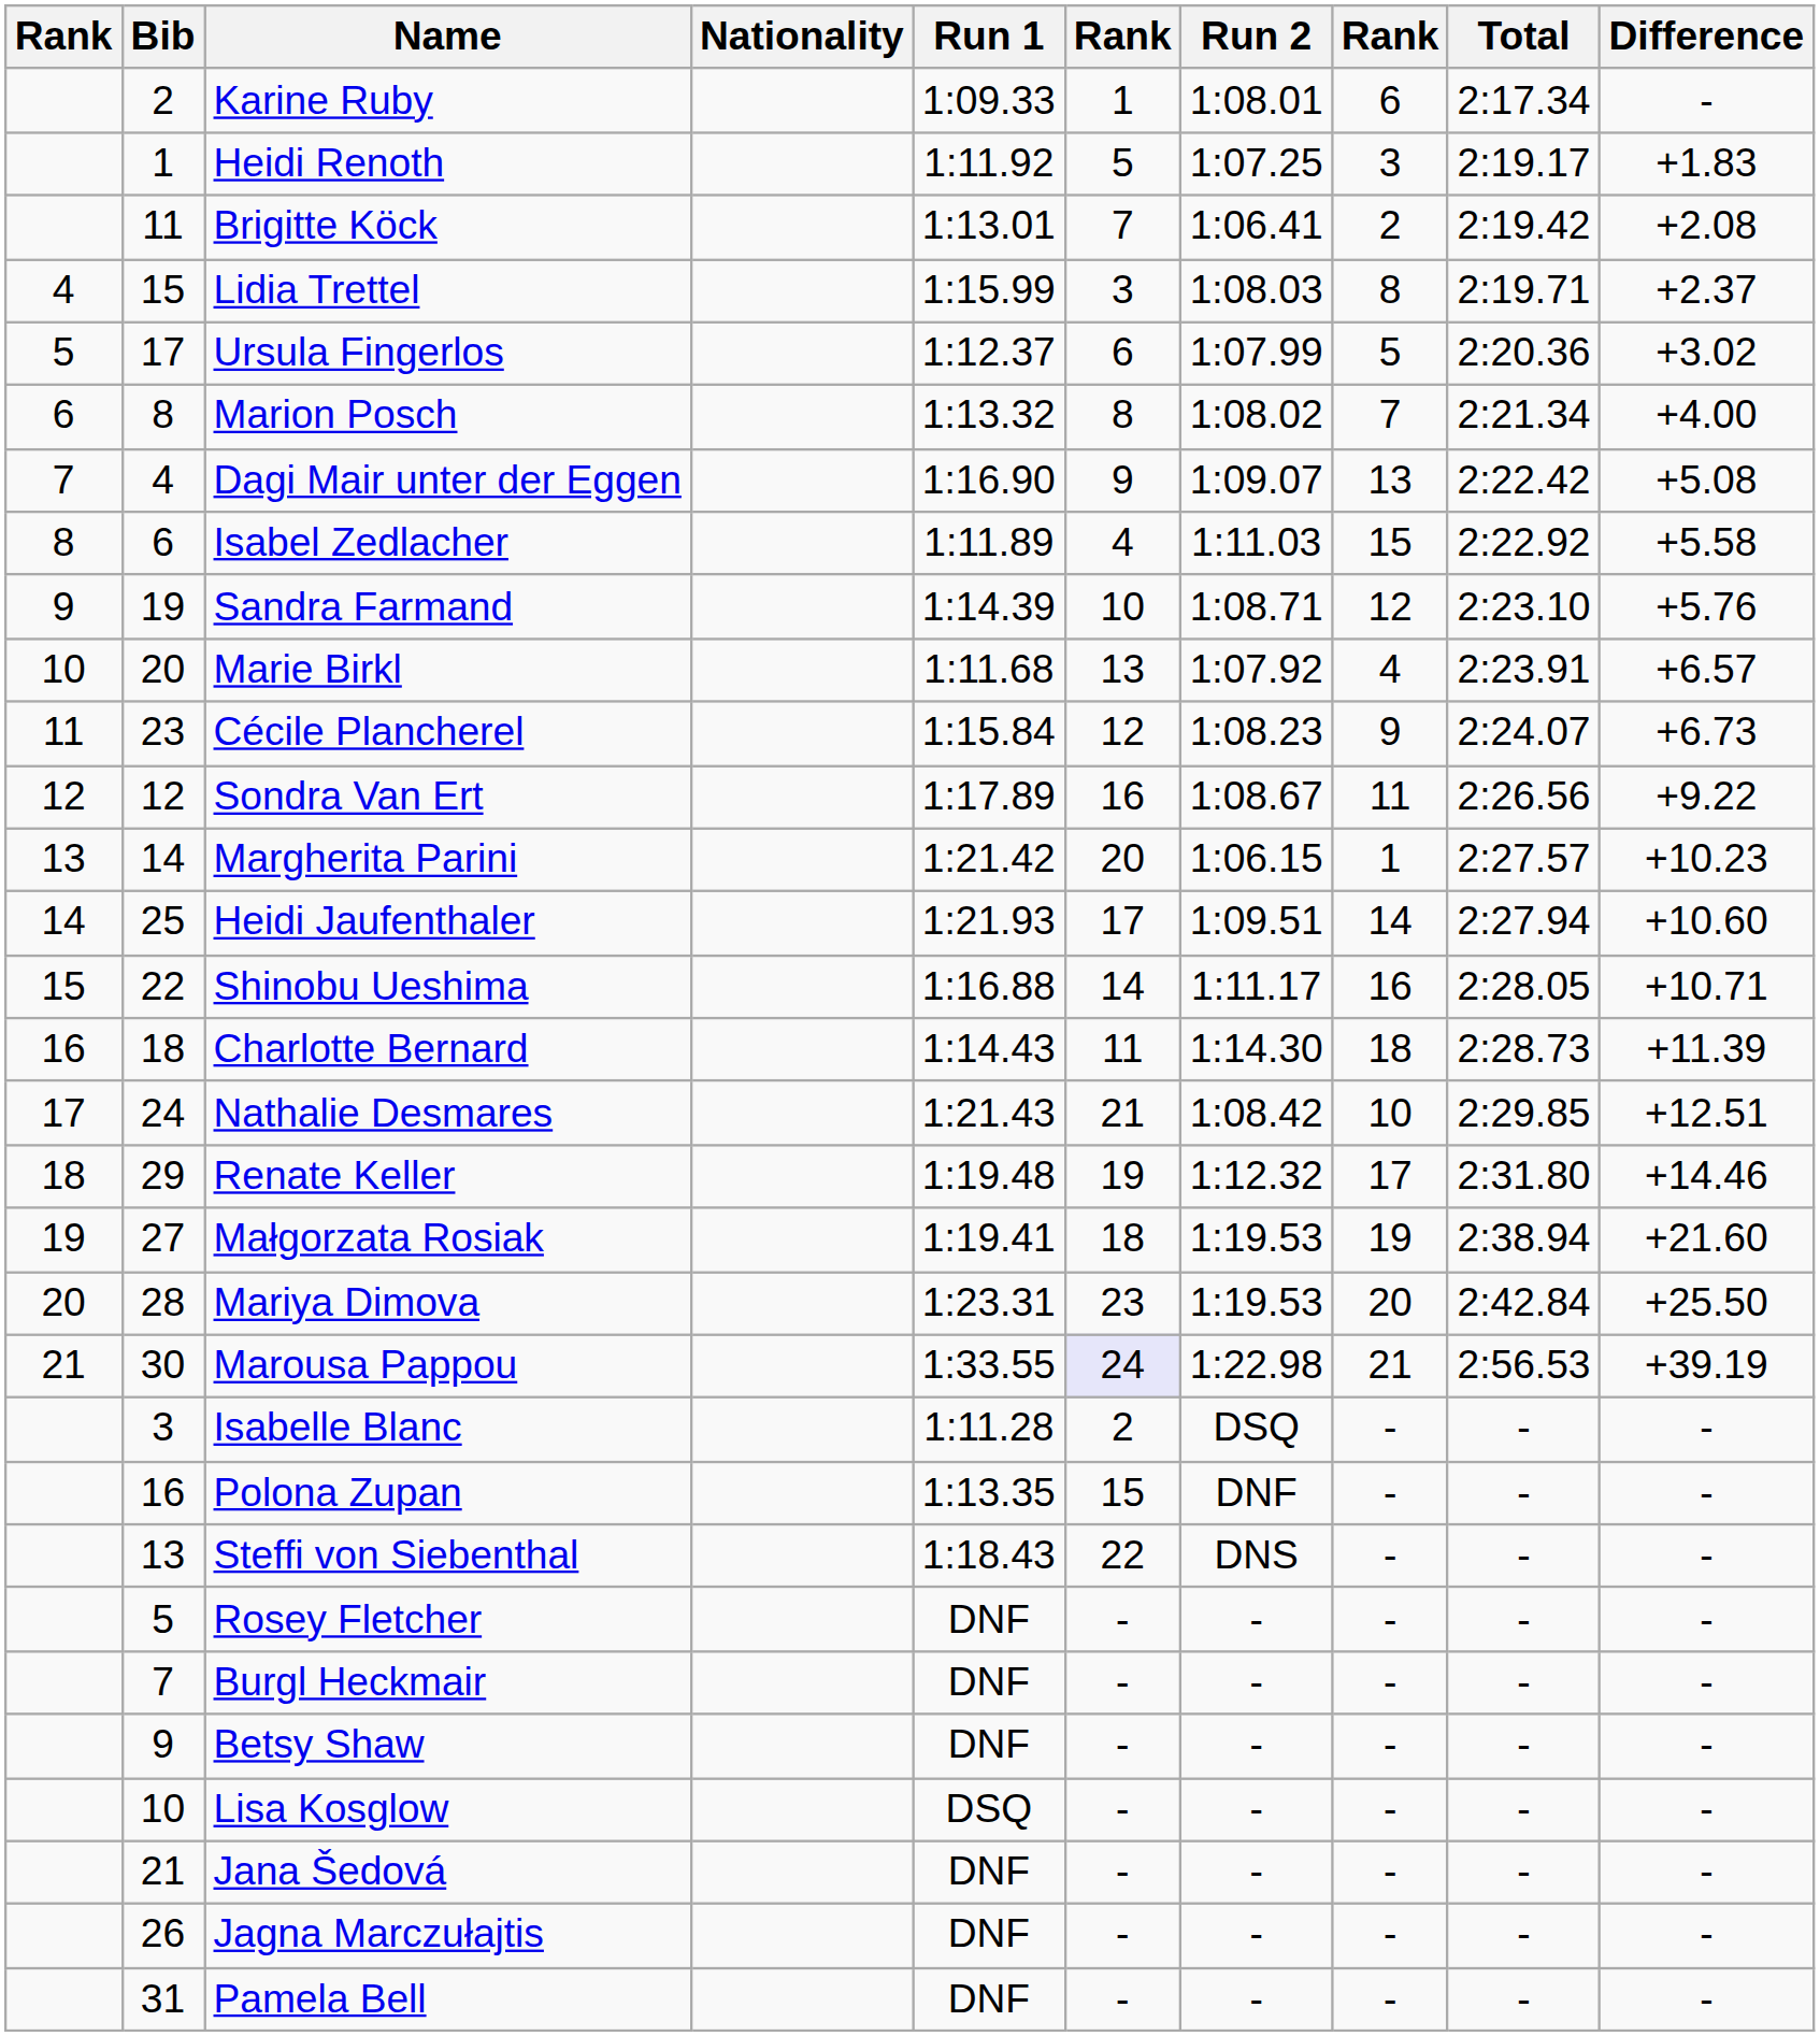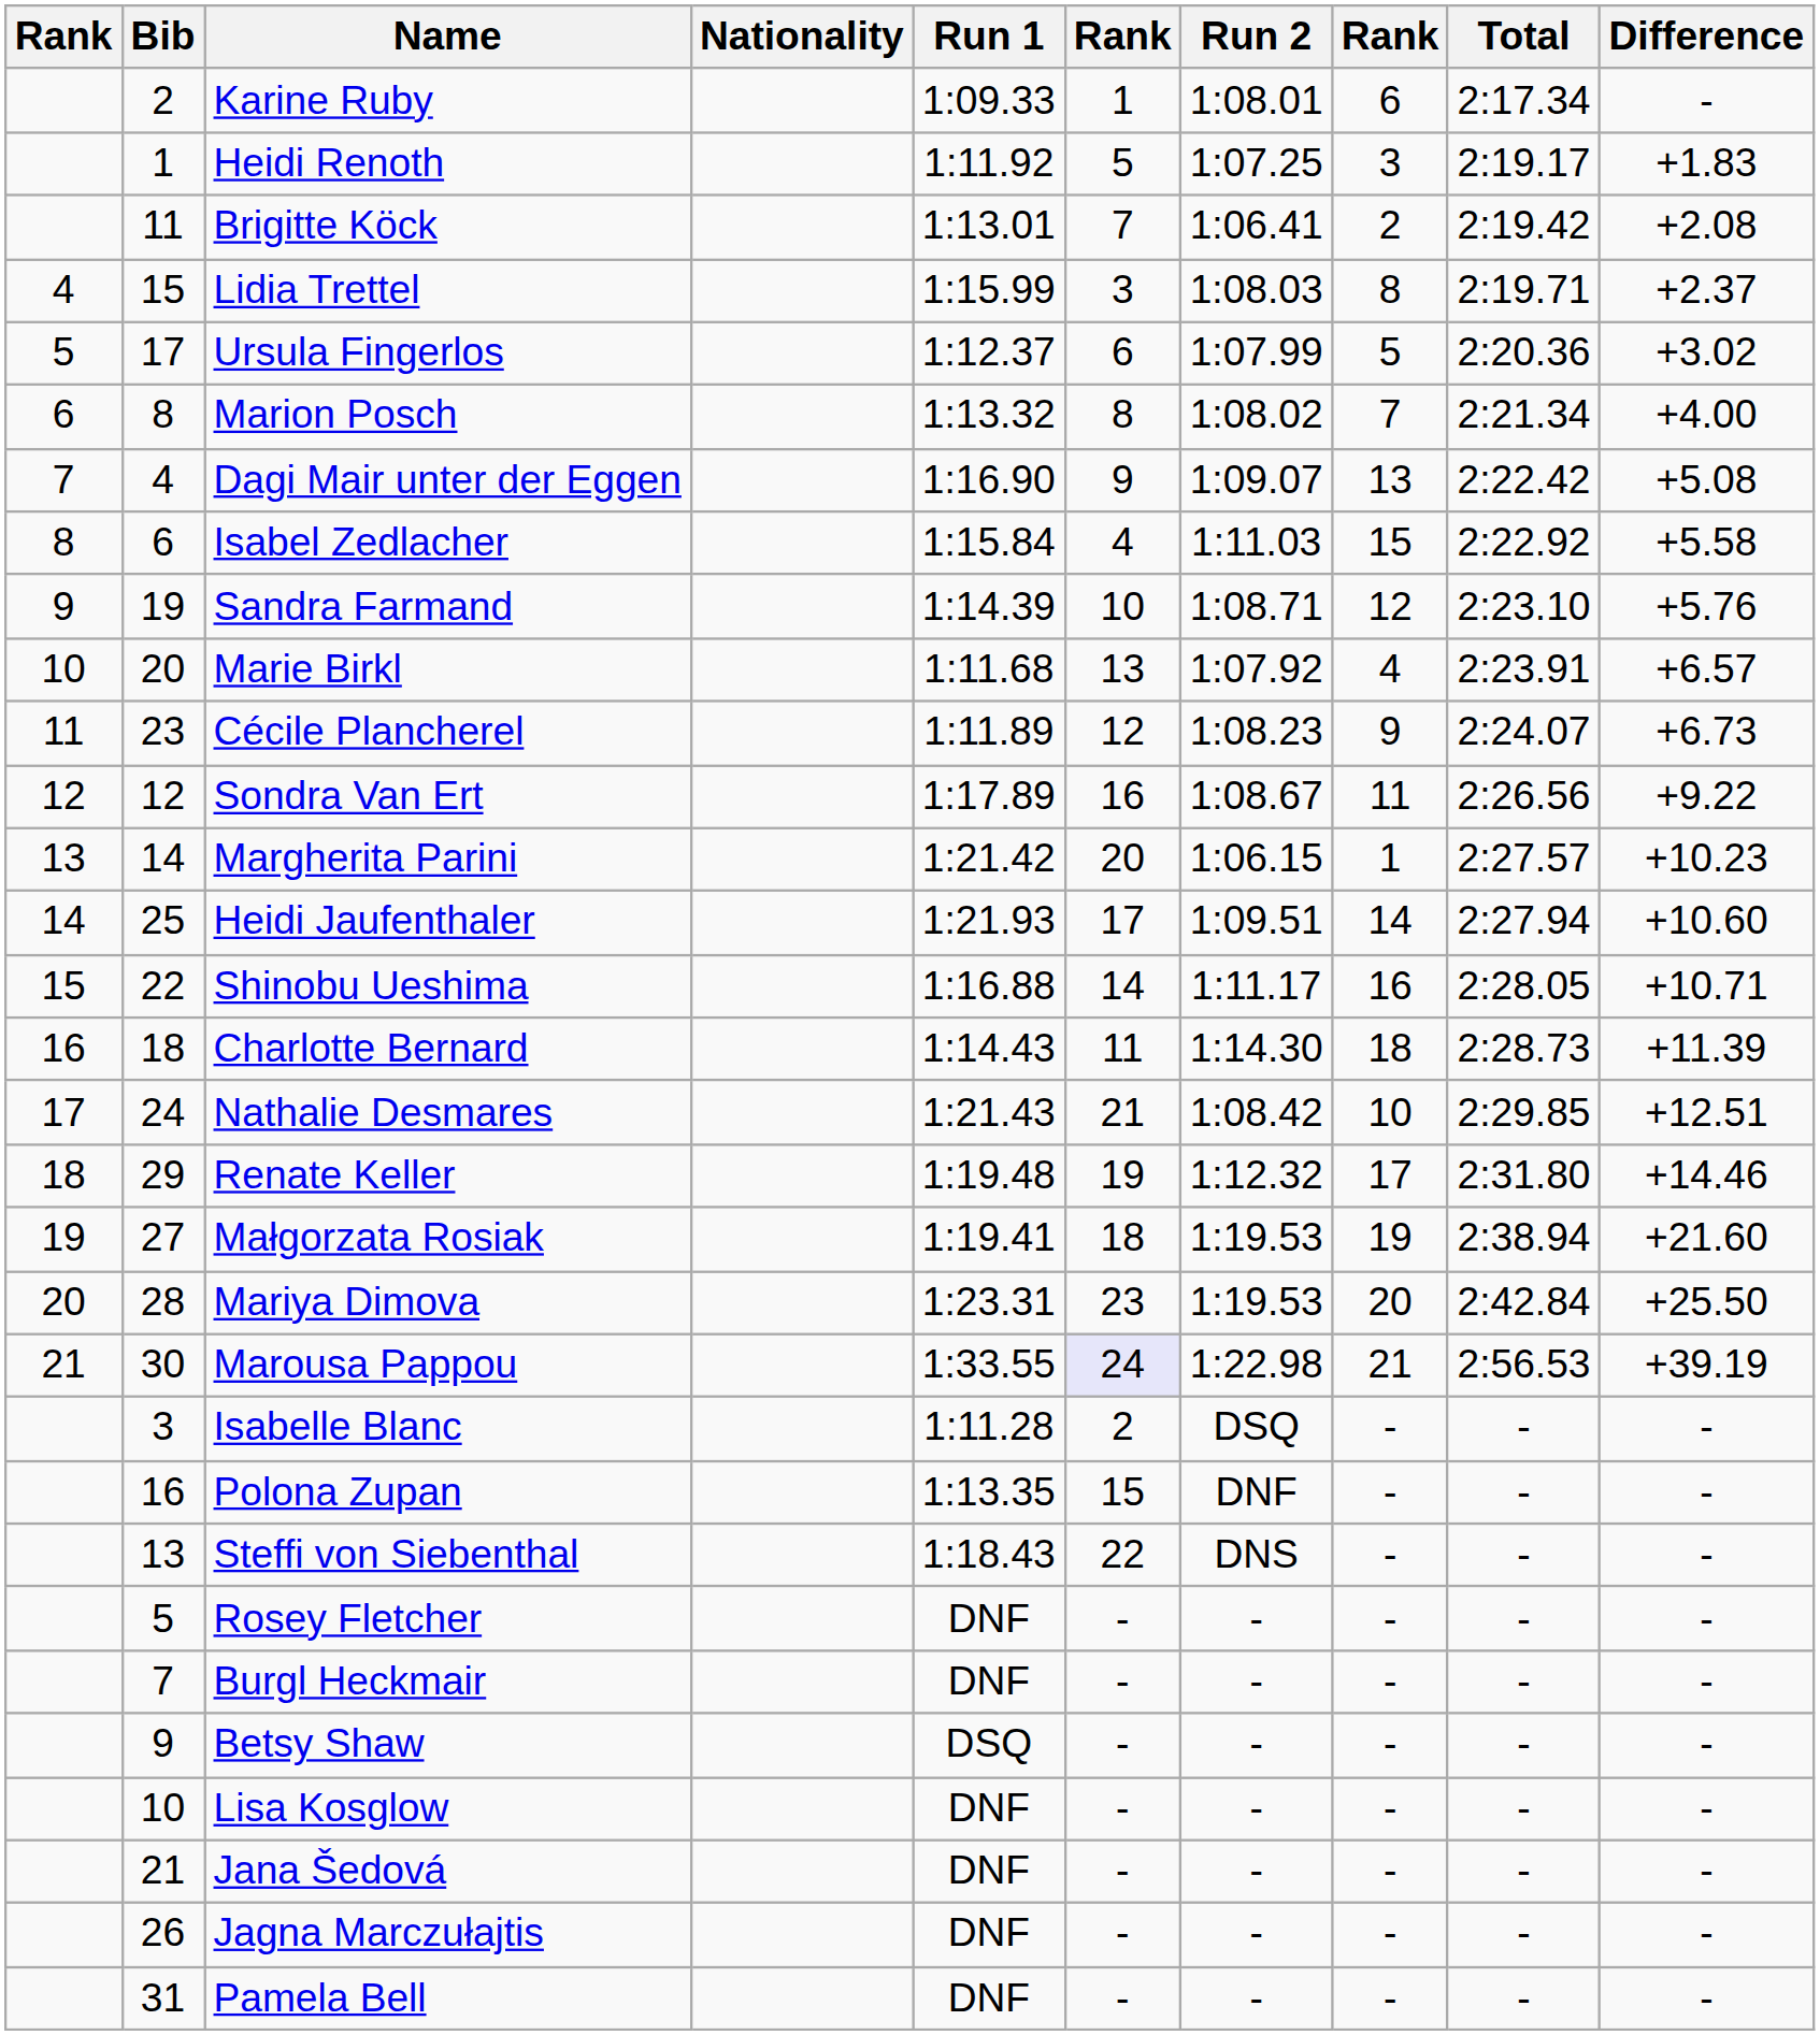 <table class="wikitable sortable" style="text-align:center">
 <tr>
 <th>Rank</th>
 <th>Bib</th>
 <th>Name</th>
 <th>Nationality</th>
 <th>Run 1</th>
 <th>Rank</th>
 <th>Run 2</th>
 <th>Rank</th>
 <th>Total</th>
 <th>Difference</th>
 </tr>
 <tr>
 <td></td>
 <td>2</td>
 <td align=left><a href='#'>Karine Ruby</a></td>
 <td align=left></td>
 <td>1:09.33</td>
 <td>1</td>
 <td>1:08.01</td>
 <td>6</td>
 <td>2:17.34</td>
 <td>-</td>
 </tr>
 <tr>
 <td></td>
 <td>1</td>
 <td align=left><a href='#'>Heidi Renoth</a></td>
 <td align=left></td>
 <td>1:11.92</td>
 <td>5</td>
 <td>1:07.25</td>
 <td>3</td>
 <td>2:19.17</td>
 <td>+1.83</td>
 </tr>
 <tr>
 <td></td>
 <td>11</td>
 <td align=left><a href='#'>Brigitte Köck</a></td>
 <td align=left></td>
 <td>1:13.01</td>
 <td>7</td>
 <td>1:06.41</td>
 <td>2</td>
 <td>2:19.42</td>
 <td>+2.08</td>
 </tr>
 <tr>
 <td>4</td>
 <td>15</td>
 <td align=left><a href='#'>Lidia Trettel</a></td>
 <td align=left></td>
 <td>1:15.99</td>
 <td>3</td>
 <td>1:08.03</td>
 <td>8</td>
 <td>2:19.71</td>
 <td>+2.37</td>
 </tr>
 <tr>
 <td>5</td>
 <td>17</td>
 <td align=left><a href='#'>Ursula Fingerlos</a></td>
 <td align=left></td>
 <td>1:12.37</td>
 <td>6</td>
 <td>1:07.99</td>
 <td>5</td>
 <td>2:20.36</td>
 <td>+3.02</td>
 </tr>
 <tr>
 <td>6</td>
 <td>8</td>
 <td align=left><a href='#'>Marion Posch</a></td>
 <td align=left></td>
 <td>1:13.32</td>
 <td>8</td>
 <td>1:08.02</td>
 <td>7</td>
 <td>2:21.34</td>
 <td>+4.00</td>
 </tr>
 <tr>
 <td>7</td>
 <td>4</td>
 <td align=left><a href='#'>Dagi Mair unter der Eggen</a></td>
 <td align=left></td>
 <td>1:16.90</td>
 <td>9</td>
 <td>1:09.07</td>
 <td>13</td>
 <td>2:22.42</td>
 <td>+5.08</td>
 </tr>
 <tr>
 <td>8</td>
 <td>6</td>
 <td align=left><a href='#'>Isabel Zedlacher</a></td>
 <td align=left></td>
-<td>1:11.89</td>
+<td>1:15.84</td>
 <td>4</td>
 <td>1:11.03</td>
 <td>15</td>
 <td>2:22.92</td>
 <td>+5.58</td>
 </tr>
 <tr>
 <td>9</td>
 <td>19</td>
 <td align=left><a href='#'>Sandra Farmand</a></td>
 <td align=left></td>
 <td>1:14.39</td>
 <td>10</td>
 <td>1:08.71</td>
 <td>12</td>
 <td>2:23.10</td>
 <td>+5.76</td>
 </tr>
 <tr>
 <td>10</td>
 <td>20</td>
 <td align=left><a href='#'>Marie Birkl</a></td>
 <td align=left></td>
 <td>1:11.68</td>
 <td>13</td>
 <td>1:07.92</td>
 <td>4</td>
 <td>2:23.91</td>
 <td>+6.57</td>
 </tr>
 <tr>
 <td>11</td>
 <td>23</td>
 <td align=left><a href='#'>Cécile Plancherel</a></td>
 <td align=left></td>
-<td>1:15.84</td>
+<td>1:11.89</td>
 <td>12</td>
 <td>1:08.23</td>
 <td>9</td>
 <td>2:24.07</td>
 <td>+6.73</td>
 </tr>
 <tr>
 <td>12</td>
 <td>12</td>
 <td align=left><a href='#'>Sondra Van Ert</a></td>
 <td align=left></td>
 <td>1:17.89</td>
 <td>16</td>
 <td>1:08.67</td>
 <td>11</td>
 <td>2:26.56</td>
 <td>+9.22</td>
 </tr>
 <tr>
 <td>13</td>
 <td>14</td>
 <td align=left><a href='#'>Margherita Parini</a></td>
 <td align=left></td>
 <td>1:21.42</td>
 <td>20</td>
 <td>1:06.15</td>
 <td>1</td>
 <td>2:27.57</td>
 <td>+10.23</td>
 </tr>
 <tr>
 <td>14</td>
 <td>25</td>
 <td align=left><a href='#'>Heidi Jaufenthaler</a></td>
 <td align=left></td>
 <td>1:21.93</td>
 <td>17</td>
 <td>1:09.51</td>
 <td>14</td>
 <td>2:27.94</td>
 <td>+10.60</td>
 </tr>
 <tr>
 <td>15</td>
 <td>22</td>
 <td align=left><a href='#'>Shinobu Ueshima</a></td>
 <td align=left></td>
 <td>1:16.88</td>
 <td>14</td>
 <td>1:11.17</td>
 <td>16</td>
 <td>2:28.05</td>
 <td>+10.71</td>
 </tr>
 <tr>
 <td>16</td>
 <td>18</td>
 <td align=left><a href='#'>Charlotte Bernard</a></td>
 <td align=left></td>
 <td>1:14.43</td>
 <td>11</td>
 <td>1:14.30</td>
 <td>18</td>
 <td>2:28.73</td>
 <td>+11.39</td>
 </tr>
 <tr>
 <td>17</td>
 <td>24</td>
 <td align=left><a href='#'>Nathalie Desmares</a></td>
 <td align=left></td>
 <td>1:21.43</td>
 <td>21</td>
 <td>1:08.42</td>
 <td>10</td>
 <td>2:29.85</td>
 <td>+12.51</td>
 </tr>
 <tr>
 <td>18</td>
 <td>29</td>
 <td align=left><a href='#'>Renate Keller</a></td>
 <td align=left></td>
 <td>1:19.48</td>
 <td>19</td>
 <td>1:12.32</td>
 <td>17</td>
 <td>2:31.80</td>
 <td>+14.46</td>
 </tr>
 <tr>
 <td>19</td>
 <td>27</td>
 <td align=left><a href='#'>Małgorzata Rosiak</a></td>
 <td align=left></td>
 <td>1:19.41</td>
 <td>18</td>
 <td>1:19.53</td>
 <td>19</td>
 <td>2:38.94</td>
 <td>+21.60</td>
 </tr>
 <tr>
 <td>20</td>
 <td>28</td>
 <td align=left><a href='#'>Mariya Dimova</a></td>
 <td align=left></td>
 <td>1:23.31</td>
 <td>23</td>
 <td>1:19.53</td>
 <td>20</td>
 <td>2:42.84</td>
 <td>+25.50</td>
 </tr>
 <tr>
 <td>21</td>
 <td>30</td>
 <td align=left><a href='#'>Marousa Pappou</a></td>
 <td align=left></td>
 <td>1:33.55</td>
 <td style="background: lavender;">24</td>
 <td>1:22.98</td>
 <td>21</td>
 <td>2:56.53</td>
 <td>+39.19</td>
 </tr>
 <tr>
 <td></td>
 <td>3</td>
 <td align=left><a href='#'>Isabelle Blanc</a></td>
 <td align=left></td>
 <td>1:11.28</td>
 <td>2</td>
 <td>DSQ</td>
 <td>-</td>
 <td>-</td>
 <td>-</td>
 </tr>
 <tr>
 <td></td>
 <td>16</td>
 <td align=left><a href='#'>Polona Zupan</a></td>
 <td align=left></td>
 <td>1:13.35</td>
 <td>15</td>
 <td>DNF</td>
 <td>-</td>
 <td>-</td>
 <td>-</td>
 </tr>
 <tr>
 <td></td>
 <td>13</td>
 <td align=left><a href='#'>Steffi von Siebenthal</a></td>
 <td align=left></td>
 <td>1:18.43</td>
 <td>22</td>
 <td>DNS</td>
 <td>-</td>
 <td>-</td>
 <td>-</td>
 </tr>
 <tr>
 <td></td>
 <td>5</td>
 <td align=left><a href='#'>Rosey Fletcher</a></td>
 <td align=left></td>
 <td>DNF</td>
 <td>-</td>
 <td>-</td>
 <td>-</td>
 <td>-</td>
 <td>-</td>
 </tr>
 <tr>
 <td></td>
 <td>7</td>
 <td align=left><a href='#'>Burgl Heckmair</a></td>
 <td align=left></td>
 <td>DNF</td>
 <td>-</td>
 <td>-</td>
 <td>-</td>
 <td>-</td>
 <td>-</td>
 </tr>
 <tr>
 <td></td>
 <td>9</td>
 <td align=left><a href='#'>Betsy Shaw</a></td>
 <td align=left></td>
-<td>DNF</td>
+<td>DSQ</td>
 <td>-</td>
 <td>-</td>
 <td>-</td>
 <td>-</td>
 <td>-</td>
 </tr>
 <tr>
 <td></td>
 <td>10</td>
 <td align=left><a href='#'>Lisa Kosglow</a></td>
 <td align=left></td>
-<td>DSQ</td>
+<td>DNF</td>
 <td>-</td>
 <td>-</td>
 <td>-</td>
 <td>-</td>
 <td>-</td>
 </tr>
 <tr>
 <td></td>
 <td>21</td>
 <td align=left><a href='#'>Jana Šedová</a></td>
 <td align=left></td>
 <td>DNF</td>
 <td>-</td>
 <td>-</td>
 <td>-</td>
 <td>-</td>
 <td>-</td>
 </tr>
 <tr>
 <td></td>
 <td>26</td>
 <td align=left><a href='#'>Jagna Marczułajtis</a></td>
 <td align=left></td>
 <td>DNF</td>
 <td>-</td>
 <td>-</td>
 <td>-</td>
 <td>-</td>
 <td>-</td>
 </tr>
 <tr>
 <td></td>
 <td>31</td>
 <td align=left><a href='#'>Pamela Bell</a></td>
 <td align=left></td>
 <td>DNF</td>
 <td>-</td>
 <td>-</td>
 <td>-</td>
 <td>-</td>
 <td>-</td>
 </tr>
 </table>
